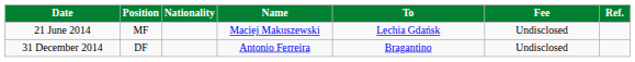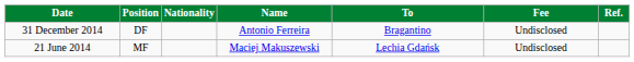 <table class="wikitable"  style="text-align:center; font-size:90%; ">
 <tr>
 <th style="background:#008033; color:white; width:150px;">Date</th>
 <th style="background:#008033; color:white; width:50px;">Position</th>
 <th style="background:#008033; color:white; width:50px;">Nationality</th>
 <th style="background:#008033; color:white; width:150px;">Name</th>
 <th style="background:#008033; color:white; width:200px;">To</th>
 <th style="background:#008033; color:white; width:150px;">Fee</th>
 <th style="background:#008033; color:white; width:35px;">Ref.</th>
 </tr>
 <tr>
+<td>31 December 2014</td>
+<td>DF</td>
+<td></td>
+<td><a href='#'>Antonio Ferreira</a></td>
+<td><a href='#'>Bragantino</a></td>
+<td>Undisclosed</td>
+<td></td>
+</tr>
+<tr>
 <td>21 June 2014</td>
 <td>MF</td>
 <td></td>
 <td><a href='#'>Maciej Makuszewski</a></td>
 <td><a href='#'>Lechia Gdańsk</a></td>
 <td>Undisclosed</td>
 <td></td>
 </tr>
-<tr>
-<td>31 December 2014</td>
-<td>DF</td>
-<td></td>
-<td><a href='#'>Antonio Ferreira</a></td>
-<td><a href='#'>Bragantino</a></td>
-<td>Undisclosed</td>
-<td></td>
-</tr>
 </table>
